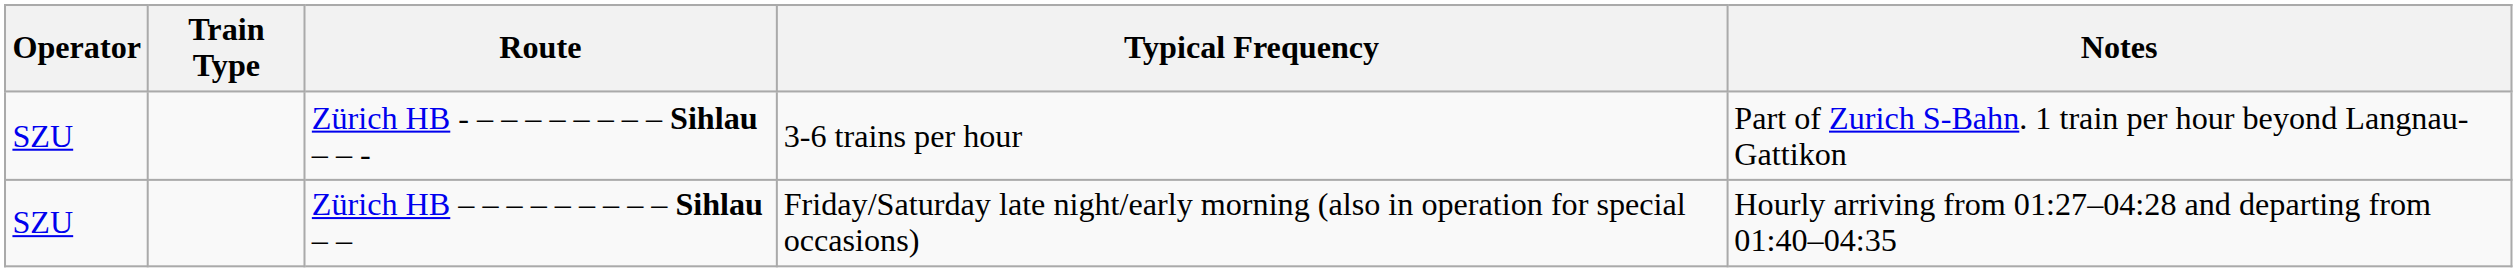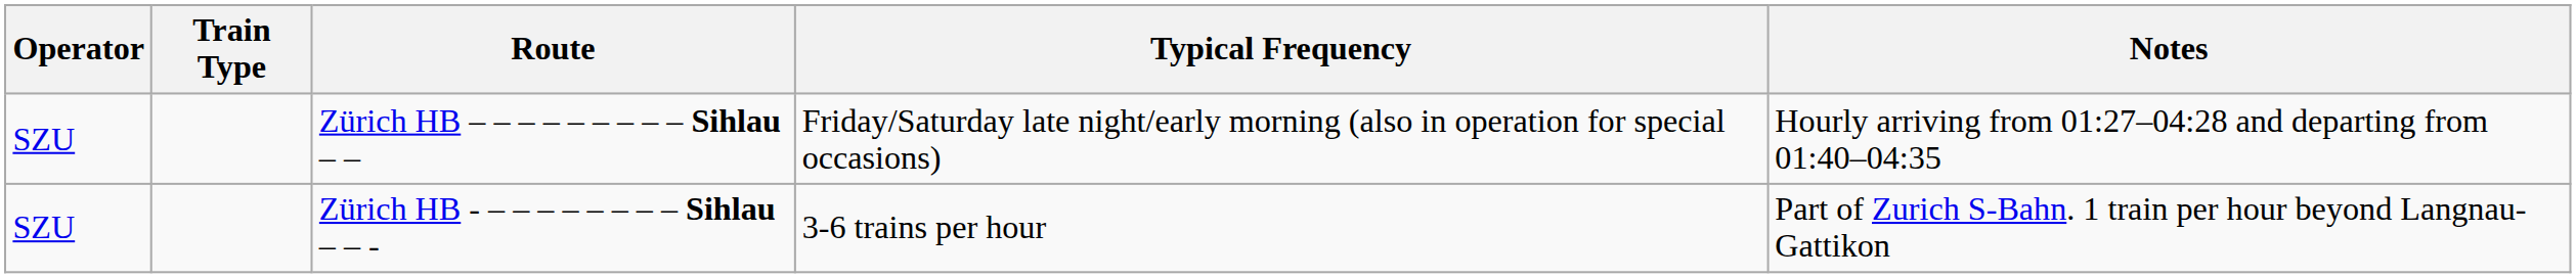 <table class="wikitable vatop">
 <tr>
 <th>Operator</th>
 <th>Train Type</th>
 <th>Route</th>
 <th>Typical Frequency</th>
 <th>Notes</th>
 </tr>
 <tr>
 <td><a href='#'>SZU</a></td>
 <td></td>
+<td><a href='#'>Zürich HB</a> –  –  –  –  –  –  –  –  – <strong>Sihlau</strong> –  – </td>
+<td>Friday/Saturday late night/early morning (also in operation for special occasions)</td>
+<td>Hourly arriving from 01:27–04:28 and departing from 01:40–04:35</td>
+</tr>
+<tr>
+<td><a href='#'>SZU</a></td>
+<td></td>
 <td><a href='#'>Zürich HB</a> -  –  –  –  –  –  –  –  – <strong>Sihlau</strong> –  –  - </td>
 <td>3-6 trains per hour</td>
 <td>Part of <a href='#'>Zurich S-Bahn</a>. 1 train per hour beyond Langnau-Gattikon</td>
 </tr>
-<tr>
-<td><a href='#'>SZU</a></td>
-<td></td>
-<td><a href='#'>Zürich HB</a> –  –  –  –  –  –  –  –  – <strong>Sihlau</strong> –  – </td>
-<td>Friday/Saturday late night/early morning (also in operation for special occasions)</td>
-<td>Hourly arriving from 01:27–04:28 and departing from 01:40–04:35</td>
-</tr>
 </table>
